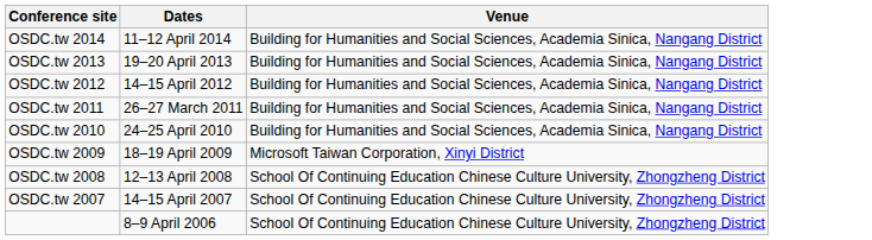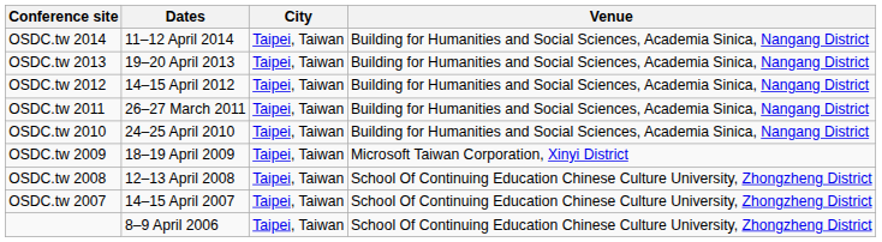 <table class="wikitable">
 <tr>
 <th>Conference site</th>
 <th>Dates</th>
+<th>City</th>
 <th>Venue</th>
 </tr>
 <tr>
 <td>OSDC.tw 2014</td>
 <td>11–12 April 2014</td>
+<td><a href='#'>Taipei</a>, Taiwan</td>
 <td>Building for Humanities and Social Sciences, Academia Sinica, <a href='#'>Nangang District</a></td>
 </tr>
 <tr>
 <td>OSDC.tw 2013</td>
 <td>19–20 April 2013</td>
+<td><a href='#'>Taipei</a>, Taiwan</td>
 <td>Building for Humanities and Social Sciences, Academia Sinica, <a href='#'>Nangang District</a></td>
 </tr>
 <tr>
 <td>OSDC.tw 2012</td>
 <td>14–15 April 2012</td>
+<td><a href='#'>Taipei</a>, Taiwan</td>
 <td>Building for Humanities and Social Sciences, Academia Sinica, <a href='#'>Nangang District</a></td>
 </tr>
 <tr>
 <td>OSDC.tw 2011</td>
 <td>26–27 March 2011</td>
+<td><a href='#'>Taipei</a>, Taiwan</td>
 <td>Building for Humanities and Social Sciences, Academia Sinica, <a href='#'>Nangang District</a></td>
 </tr>
 <tr>
 <td>OSDC.tw 2010</td>
 <td>24–25 April 2010</td>
+<td><a href='#'>Taipei</a>, Taiwan</td>
 <td>Building for Humanities and Social Sciences, Academia Sinica, <a href='#'>Nangang District</a></td>
 </tr>
 <tr>
 <td>OSDC.tw 2009</td>
 <td>18–19 April 2009</td>
+<td><a href='#'>Taipei</a>, Taiwan</td>
 <td>Microsoft Taiwan Corporation, <a href='#'>Xinyi District</a></td>
 </tr>
 <tr>
 <td>OSDC.tw 2008</td>
 <td>12–13 April 2008</td>
+<td><a href='#'>Taipei</a>, Taiwan</td>
 <td>School Of Continuing Education Chinese Culture University, <a href='#'>Zhongzheng District</a></td>
 </tr>
 <tr>
 <td>OSDC.tw 2007</td>
 <td>14–15 April 2007</td>
+<td><a href='#'>Taipei</a>, Taiwan</td>
 <td>School Of Continuing Education Chinese Culture University, <a href='#'>Zhongzheng District</a></td>
 </tr>
 <tr>
 <td></td>
 <td>8–9 April 2006</td>
+<td><a href='#'>Taipei</a>, Taiwan</td>
 <td>School Of Continuing Education Chinese Culture University, <a href='#'>Zhongzheng District</a></td>
 </tr>
 </table>
